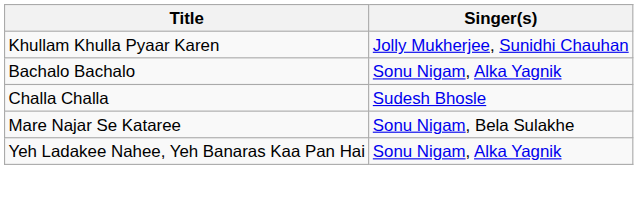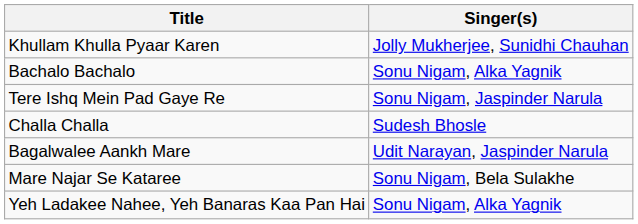 <table class="wikitable" style="font-size:95%;">
 <tr>
 <th>Title</th>
 <th>Singer(s)</th>
 </tr>
 <tr>
 <td>Khullam Khulla Pyaar Karen</td>
 <td><a href='#'>Jolly Mukherjee</a>, <a href='#'>Sunidhi Chauhan</a></td>
 </tr>
 <tr>
 <td>Bachalo Bachalo</td>
 <td><a href='#'>Sonu Nigam</a>, <a href='#'>Alka Yagnik</a></td>
 </tr>
 <tr>
+<td>Tere Ishq Mein Pad Gaye Re</td>
+<td><a href='#'>Sonu Nigam</a>, <a href='#'>Jaspinder Narula</a></td>
+</tr>
+<tr>
 <td>Challa Challa</td>
 <td><a href='#'>Sudesh Bhosle</a></td>
+</tr>
+<tr>
+<td>Bagalwalee Aankh Mare</td>
+<td><a href='#'>Udit Narayan</a>, <a href='#'>Jaspinder Narula</a></td>
 </tr>
 <tr>
 <td>Mare Najar Se Kataree</td>
 <td><a href='#'>Sonu Nigam</a>, Bela Sulakhe</td>
 </tr>
 <tr>
 <td>Yeh Ladakee Nahee, Yeh Banaras Kaa Pan Hai</td>
 <td><a href='#'>Sonu Nigam</a>, <a href='#'>Alka Yagnik</a></td>
 </tr>
 </table>
